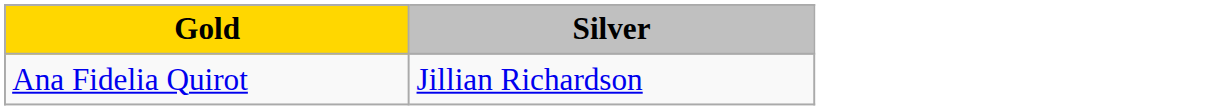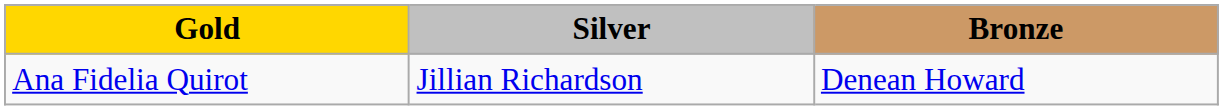 <table class="wikitable" style="text-align:left">
 <tr align="center">
 <td width=200 bgcolor=gold><strong>Gold</strong></td>
 <td width=200 bgcolor=silver><strong>Silver</strong></td>
+<td width=200 bgcolor=CC9966><strong>Bronze</strong></td>
 </tr>
 <tr>
 <td><a href='#'>Ana Fidelia Quirot</a><br><em></em></td>
 <td><a href='#'>Jillian Richardson</a><br><em></em></td>
+<td><a href='#'>Denean Howard</a><br><em></em></td>
 </tr>
 </table>
